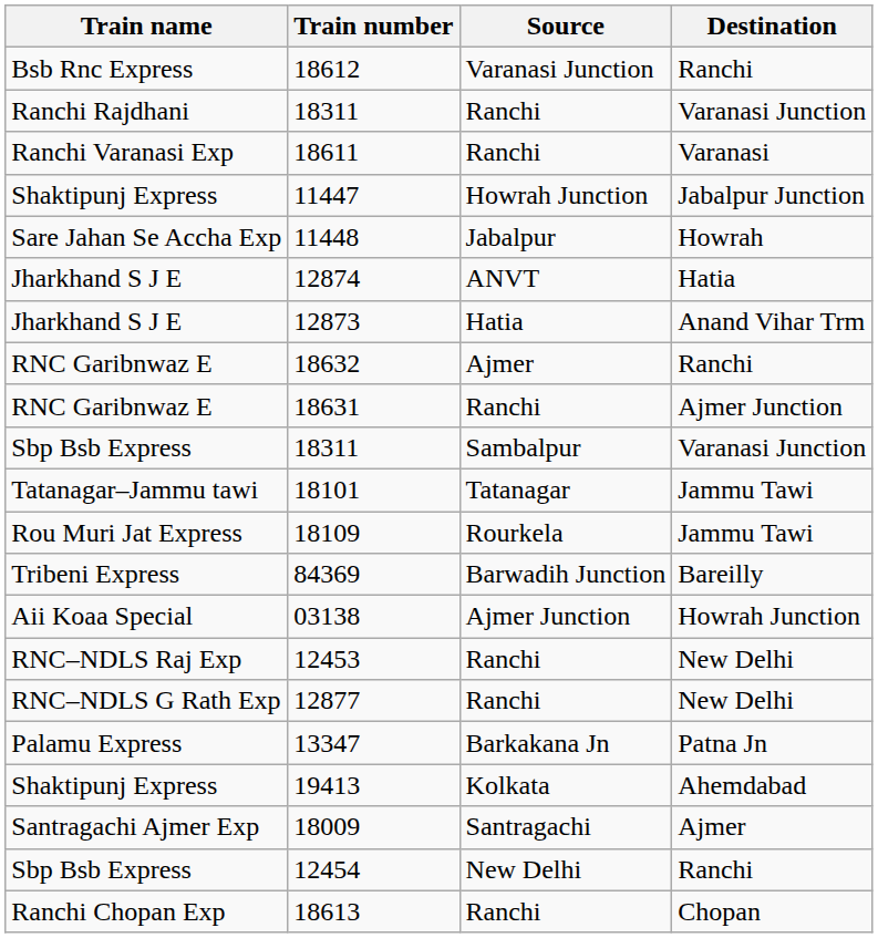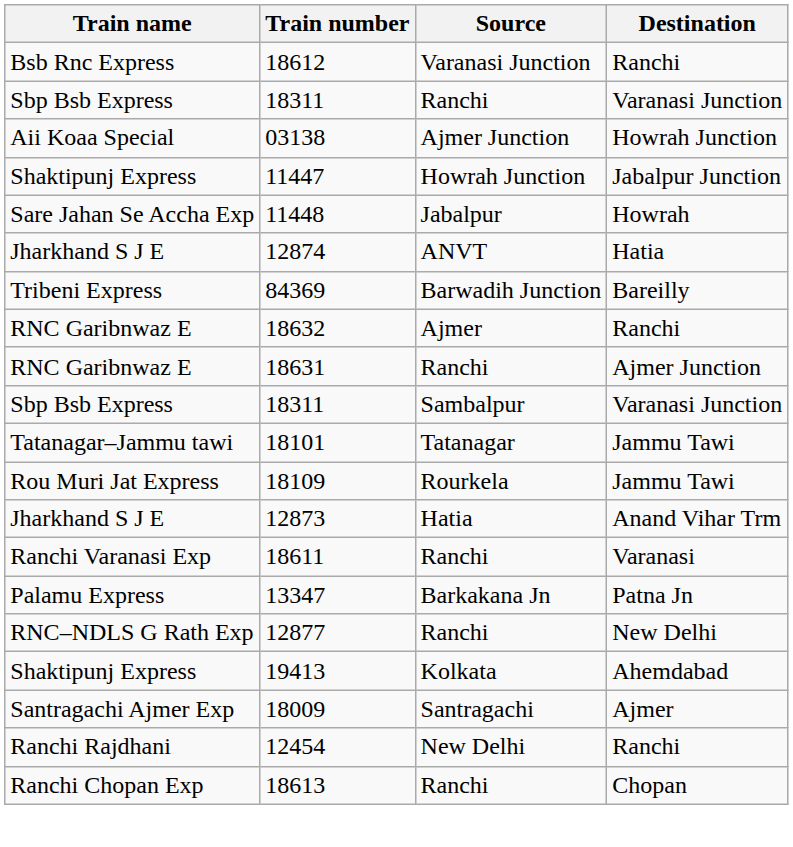 <table class="wikitable">
 <tr>
 <th>Train name</th>
 <th>Train number</th>
 <th>Source</th>
 <th>Destination</th>
 </tr>
 <tr>
 <td>Bsb Rnc Express</td>
 <td>18612</td>
 <td>Varanasi Junction</td>
 <td>Ranchi</td>
 </tr>
 <tr>
-<td>Ranchi Rajdhani</td>
+<td>Sbp Bsb Express</td>
 <td>18311</td>
 <td>Ranchi</td>
 <td>Varanasi Junction</td>
 </tr>
 <tr>
-<td>Ranchi Varanasi Exp</td>
-<td>18611</td>
-<td>Ranchi</td>
-<td>Varanasi</td>
+<td>Aii Koaa Special</td>
+<td>03138</td>
+<td>Ajmer Junction</td>
+<td>Howrah Junction</td>
 </tr>
 <tr>
 <td>Shaktipunj Express</td>
 <td>11447</td>
 <td>Howrah Junction</td>
 <td>Jabalpur Junction</td>
 </tr>
 <tr>
 <td>Sare Jahan Se Accha Exp</td>
 <td>11448</td>
 <td>Jabalpur</td>
 <td>Howrah</td>
 </tr>
 <tr>
 <td>Jharkhand S J E</td>
 <td>12874</td>
 <td>ANVT</td>
 <td>Hatia</td>
 </tr>
 <tr>
-<td>Jharkhand S J E</td>
-<td>12873</td>
-<td>Hatia</td>
-<td>Anand Vihar Trm</td>
+<td>Tribeni Express</td>
+<td>84369</td>
+<td>Barwadih Junction</td>
+<td>Bareilly</td>
 </tr>
 <tr>
 <td>RNC Garibnwaz E</td>
 <td>18632</td>
 <td>Ajmer</td>
 <td>Ranchi</td>
 </tr>
 <tr>
 <td>RNC Garibnwaz E</td>
 <td>18631</td>
 <td>Ranchi</td>
 <td>Ajmer Junction</td>
 </tr>
 <tr>
 <td>Sbp Bsb Express</td>
 <td>18311</td>
 <td>Sambalpur</td>
 <td>Varanasi Junction</td>
 </tr>
 <tr>
 <td>Tatanagar–Jammu tawi</td>
 <td>18101</td>
 <td>Tatanagar</td>
 <td>Jammu Tawi</td>
 </tr>
 <tr>
 <td>Rou Muri Jat Express</td>
 <td>18109</td>
 <td>Rourkela</td>
 <td>Jammu Tawi</td>
 </tr>
 <tr>
-<td>Tribeni Express</td>
-<td>84369</td>
-<td>Barwadih Junction</td>
-<td>Bareilly</td>
+<td>Jharkhand S J E</td>
+<td>12873</td>
+<td>Hatia</td>
+<td>Anand Vihar Trm</td>
 </tr>
 <tr>
-<td>Aii Koaa Special</td>
-<td>03138</td>
-<td>Ajmer Junction</td>
-<td>Howrah Junction</td>
+<td>Ranchi Varanasi Exp</td>
+<td>18611</td>
+<td>Ranchi</td>
+<td>Varanasi</td>
 </tr>
 <tr>
-<td>RNC–NDLS Raj Exp</td>
-<td>12453</td>
-<td>Ranchi</td>
-<td>New Delhi</td>
+<td>Palamu Express</td>
+<td>13347</td>
+<td>Barkakana Jn</td>
+<td>Patna Jn</td>
 </tr>
 <tr>
 <td>RNC–NDLS G Rath Exp</td>
 <td>12877</td>
 <td>Ranchi</td>
 <td>New Delhi</td>
-</tr>
-<tr>
-<td>Palamu Express</td>
-<td>13347</td>
-<td>Barkakana Jn</td>
-<td>Patna Jn</td>
 </tr>
 <tr>
 <td>Shaktipunj Express</td>
 <td>19413</td>
 <td>Kolkata</td>
 <td>Ahemdabad</td>
 </tr>
 <tr>
 <td>Santragachi Ajmer Exp</td>
 <td>18009</td>
 <td>Santragachi</td>
 <td>Ajmer</td>
 </tr>
 <tr>
-<td>Sbp Bsb Express</td>
+<td>Ranchi Rajdhani</td>
 <td>12454</td>
 <td>New Delhi</td>
 <td>Ranchi</td>
 </tr>
 <tr>
 <td>Ranchi Chopan Exp</td>
 <td>18613</td>
 <td>Ranchi</td>
 <td>Chopan</td>
 </tr>
 </table>
